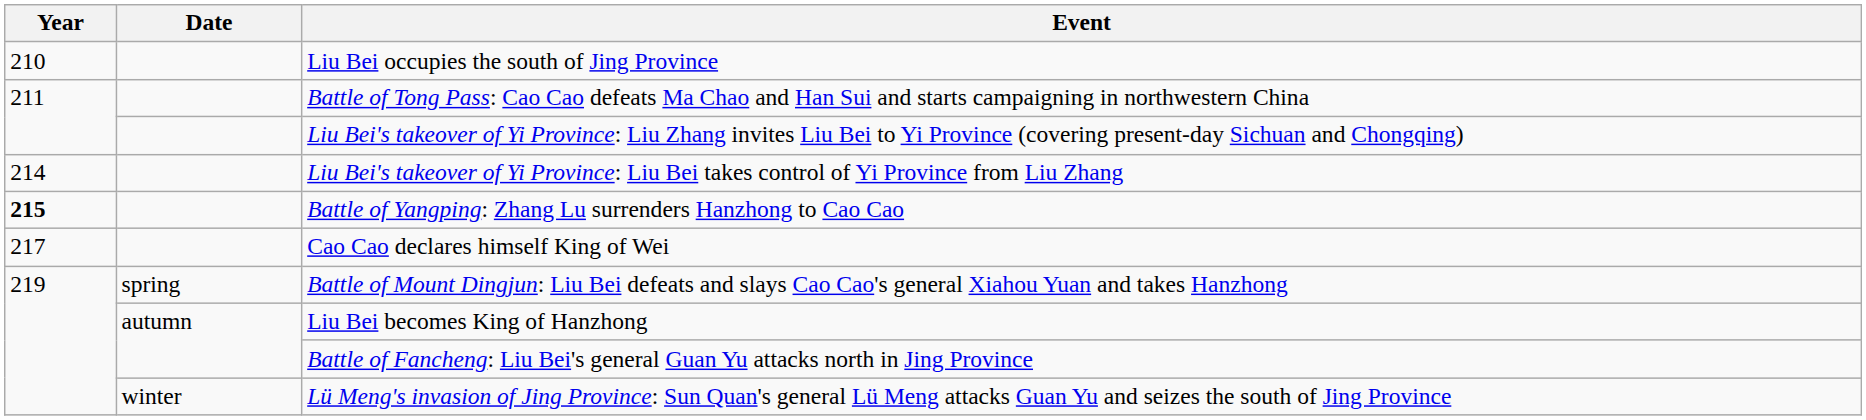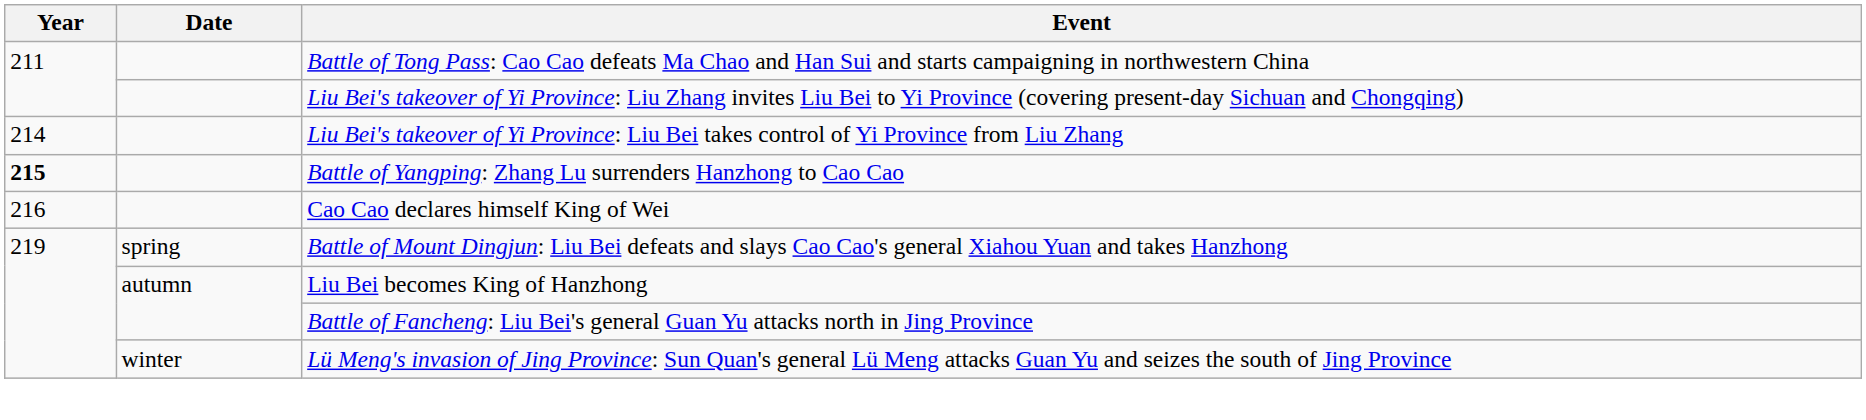 <table class="wikitable" style="width:100%;">
 <tr>
 <th style="width:6%">Year</th>
 <th style="width:10%">Date</th>
 <th>Event</th>
-</tr>
-<tr>
-<td>210</td>
-<td></td>
-<td><a href='#'>Liu Bei</a> occupies the south of <a href='#'>Jing Province</a></td>
 </tr>
 <tr>
 <td rowspan="2" style="vertical-align:top;">211</td>
 <td></td>
 <td><em><a href='#'>Battle of Tong Pass</a></em>: <a href='#'>Cao Cao</a> defeats <a href='#'>Ma Chao</a> and <a href='#'>Han Sui</a> and starts campaigning in northwestern China</td>
 </tr>
 <tr>
 <td></td>
 <td><em><a href='#'>Liu Bei's takeover of Yi Province</a></em>: <a href='#'>Liu Zhang</a> invites <a href='#'>Liu Bei</a> to <a href='#'>Yi Province</a> (covering present-day <a href='#'>Sichuan</a> and <a href='#'>Chongqing</a>)</td>
 </tr>
 <tr>
 <td>214</td>
 <td></td>
 <td><em><a href='#'>Liu Bei's takeover of Yi Province</a></em>: <a href='#'>Liu Bei</a> takes control of <a href='#'>Yi Province</a> from <a href='#'>Liu Zhang</a></td>
 </tr>
 <tr>
 <td><strong>215</strong></td>
 <td></td>
 <td><em><a href='#'>Battle of Yangping</a></em>: <a href='#'>Zhang Lu</a> surrenders <a href='#'>Hanzhong</a> to <a href='#'>Cao Cao</a></td>
 </tr>
 <tr>
-<td>217</td>
+<td>216</td>
 <td></td>
 <td><a href='#'>Cao Cao</a> declares himself King of Wei</td>
 </tr>
 <tr>
 <td rowspan="4" style="vertical-align:top;">219</td>
 <td>spring</td>
 <td><em><a href='#'>Battle of Mount Dingjun</a></em>: <a href='#'>Liu Bei</a> defeats and slays <a href='#'>Cao Cao</a>'s general <a href='#'>Xiahou Yuan</a> and takes <a href='#'>Hanzhong</a></td>
 </tr>
 <tr>
 <td rowspan="2" style="vertical-align:top;">autumn</td>
 <td><a href='#'>Liu Bei</a> becomes King of Hanzhong</td>
 </tr>
 <tr>
 <td><em><a href='#'>Battle of Fancheng</a></em>: <a href='#'>Liu Bei</a>'s general <a href='#'>Guan Yu</a> attacks north in <a href='#'>Jing Province</a></td>
 </tr>
 <tr>
 <td>winter</td>
 <td><em><a href='#'>Lü Meng's invasion of Jing Province</a></em>: <a href='#'>Sun Quan</a>'s general <a href='#'>Lü Meng</a> attacks <a href='#'>Guan Yu</a> and seizes the south of <a href='#'>Jing Province</a></td>
 </tr>
 </table>
